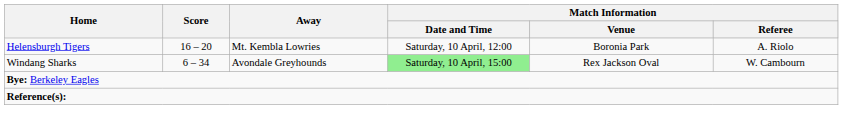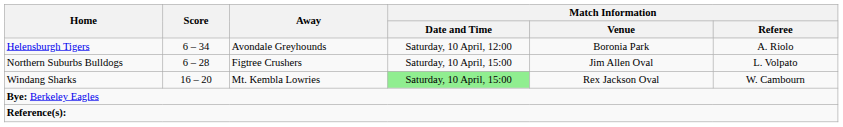 <table class="wikitable" width="100% text-align:center;">
 <tr>
 <th rowspan="2" width="19%">Home</th>
 <th rowspan="2" width="8%">Score</th>
 <th rowspan="2" width="19%">Away</th>
 <th colspan="3">Match Information</th>
 </tr>
 <tr bgcolor="#CCCCCC">
 <th width="17%">Date and Time</th>
 <th width="22%">Venue</th>
 <th>Referee</th>
 </tr>
 <tr>
 <td> <a href='#'>Helensburgh Tigers</a></td>
-<td style="text-align:center;">16 – 20</td>
-<td> Mt. Kembla Lowries</td>
+<td style="text-align:center;">6 – 34</td>
+<td> Avondale Greyhounds</td>
 <td style="text-align:center;">Saturday, 10 April, 12:00</td>
 <td style="text-align:center;">Boronia Park</td>
 <td style="text-align:center;">A. Riolo</td>
 </tr>
 <tr>
+<td> Northern Suburbs Bulldogs</td>
+<td style="text-align:center;">6 – 28</td>
+<td> Figtree Crushers</td>
+<td style="text-align:center;">Saturday, 10 April, 15:00</td>
+<td style="text-align:center;">Jim Allen Oval</td>
+<td style="text-align:center;">L. Volpato</td>
+</tr>
+<tr>
 <td> Windang Sharks</td>
-<td style="text-align:center;">6 – 34</td>
-<td> Avondale Greyhounds</td>
+<td style="text-align:center;">16 – 20</td>
+<td> Mt. Kembla Lowries</td>
 <td style="background: lightgreen; text-align:center;">Saturday, 10 April, 15:00</td>
 <td style="text-align:center;">Rex Jackson Oval</td>
 <td style="text-align:center;">W. Cambourn</td>
 </tr>
 <tr>
 <td colspan="6" align="centre"><strong>Bye:</strong>  <a href='#'>Berkeley Eagles</a></td>
 </tr>
 <tr>
 <td colspan="6"><strong>Reference(s):</strong> </td>
 </tr>
 </table>
